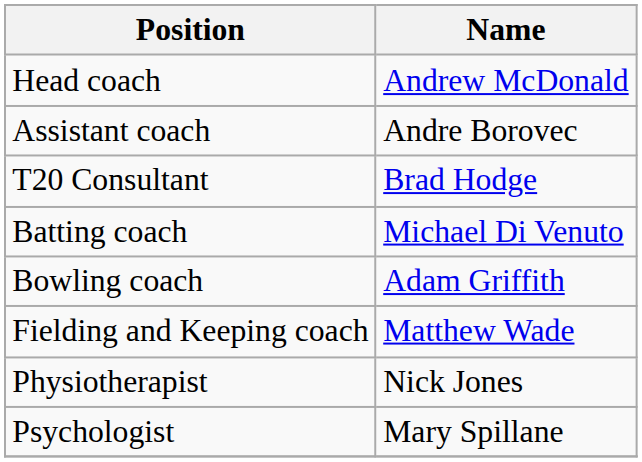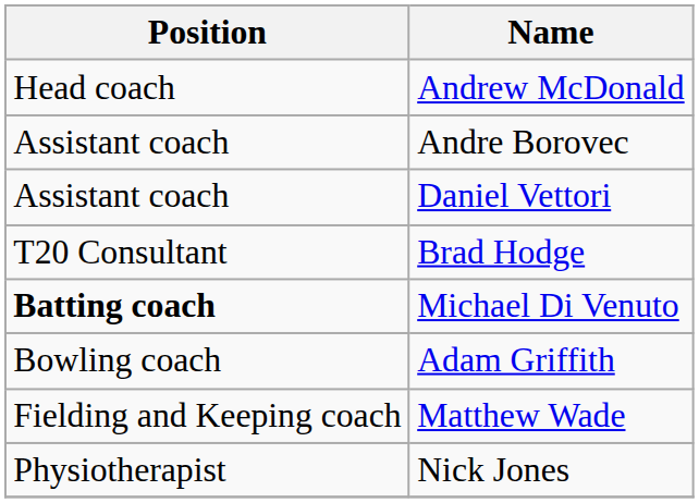 <table class="wikitable">
 <tr>
 <th>Position</th>
 <th>Name</th>
 </tr>
 <tr>
 <td>Head coach</td>
 <td><a href='#'>Andrew McDonald</a></td>
 </tr>
 <tr>
 <td>Assistant coach</td>
 <td>Andre Borovec</td>
 </tr>
 <tr>
+<td>Assistant coach</td>
+<td><a href='#'>Daniel Vettori</a></td>
+</tr>
+<tr>
 <td>T20 Consultant</td>
 <td><a href='#'>Brad Hodge</a></td>
 </tr>
 <tr>
-<td>Batting coach</td>
+<td><strong>Batting coach</strong></td>
 <td><a href='#'>Michael Di Venuto</a></td>
 </tr>
 <tr>
 <td>Bowling coach</td>
 <td><a href='#'>Adam Griffith</a></td>
 </tr>
 <tr>
 <td>Fielding and Keeping coach</td>
 <td><a href='#'>Matthew Wade</a></td>
 </tr>
 <tr>
 <td>Physiotherapist</td>
 <td>Nick Jones</td>
 </tr>
 <tr>
-<td>Psychologist</td>
-<td>Mary Spillane</td>
-</tr>
-<tr>
 </tr>
 </table>
